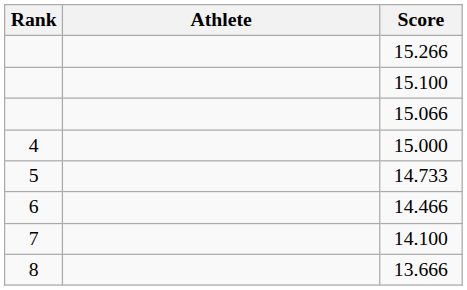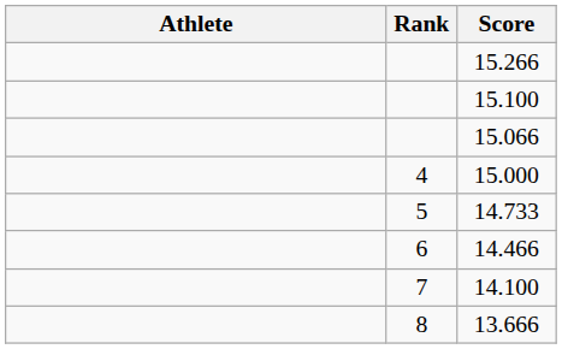 <table class=wikitable style="text-align:center">
 <tr>
+<th width=250>Athlete</th>
 <th width=40>Rank</th>
-<th width=250>Athlete</th>
 <th width=60>Score</th>
 </tr>
 <tr>
+<td align=left></td>
 <td></td>
-<td align=left></td>
 <td>15.266</td>
 </tr>
 <tr>
+<td align=left></td>
 <td></td>
-<td align=left></td>
 <td>15.100</td>
 </tr>
 <tr>
+<td align=left></td>
 <td></td>
-<td align=left></td>
 <td>15.066</td>
 </tr>
 <tr>
+<td align=left></td>
 <td>4</td>
-<td align=left></td>
 <td>15.000</td>
 </tr>
 <tr>
+<td align=left></td>
 <td>5</td>
-<td align=left></td>
 <td>14.733</td>
 </tr>
 <tr>
+<td align=left></td>
 <td>6</td>
-<td align=left></td>
 <td>14.466</td>
 </tr>
 <tr>
+<td align=left></td>
 <td>7</td>
-<td align=left></td>
 <td>14.100</td>
 </tr>
 <tr>
+<td align=left></td>
 <td>8</td>
-<td align=left></td>
 <td>13.666</td>
 </tr>
 </table>
